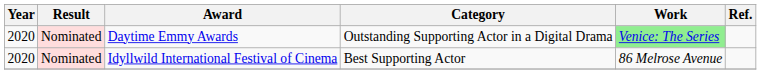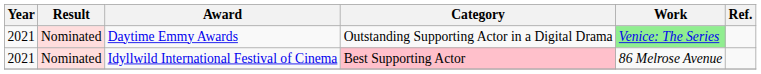 <table class="wikitable">
 <tr>
 <th>Year</th>
 <th>Result</th>
 <th>Award</th>
 <th>Category</th>
 <th>Work</th>
 <th>Ref.</th>
 </tr>
 <tr>
-<td>2020</td>
+<td>2021</td>
 <td style="background: #ffdddd">Nominated</td>
 <td><a href='#'>Daytime Emmy Awards</a></td>
 <td>Outstanding Supporting Actor in a Digital Drama</td>
 <td style="background: lightgreen;"><em><a href='#'>Venice: The Series</a></em></td>
 <td></td>
 </tr>
 <tr>
-<td>2020</td>
+<td>2021</td>
 <td style="background: #ffdddd">Nominated</td>
 <td><a href='#'>Idyllwild International Festival of Cinema</a></td>
-<td>Best Supporting Actor</td>
+<td style="background: pink;">Best Supporting Actor</td>
 <td><em>86 Melrose Avenue</em></td>
 <td></td>
 </tr>
 <tr>
 </tr>
 </table>
